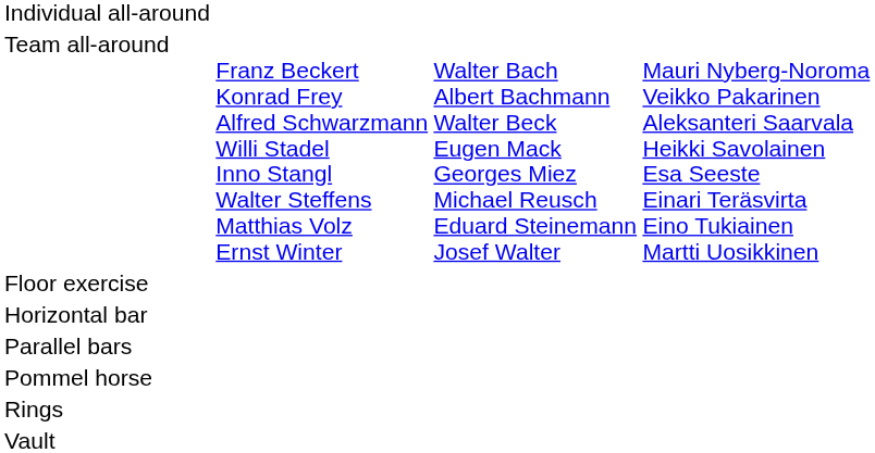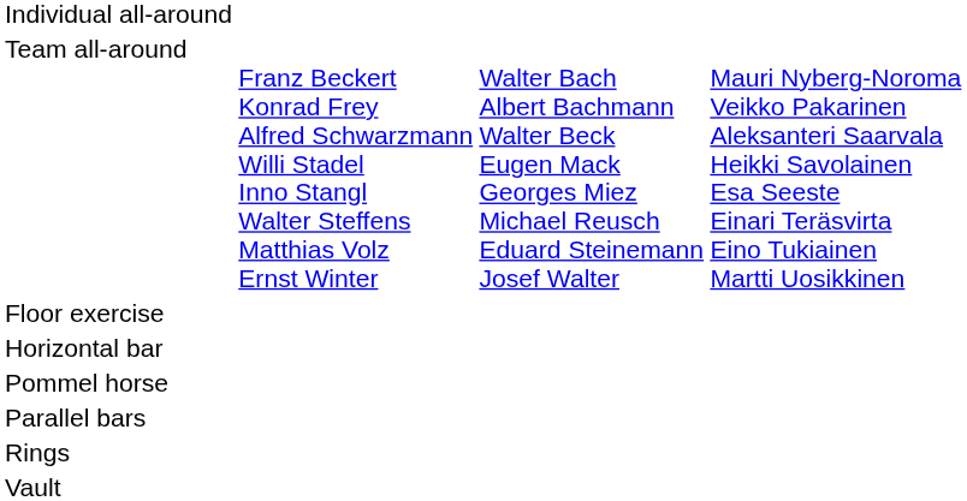 <table>
 <tr valign="top">
 <td>Individual all-around<br></td>
 <td></td>
 <td></td>
 <td></td>
 </tr>
 <tr valign="top">
 <td>Team all-around<br></td>
 <td><br><a href='#'>Franz Beckert</a><br><a href='#'>Konrad Frey</a><br><a href='#'>Alfred Schwarzmann</a><br><a href='#'>Willi Stadel</a><br><a href='#'>Inno Stangl</a><br><a href='#'>Walter Steffens</a><br><a href='#'>Matthias Volz</a><br><a href='#'>Ernst Winter</a></td>
 <td><br><a href='#'>Walter Bach</a><br><a href='#'>Albert Bachmann</a><br><a href='#'>Walter Beck</a><br><a href='#'>Eugen Mack</a><br><a href='#'>Georges Miez</a><br><a href='#'>Michael Reusch</a><br><a href='#'>Eduard Steinemann</a><br><a href='#'>Josef Walter</a></td>
 <td><br><a href='#'>Mauri Nyberg-Noroma</a><br><a href='#'>Veikko Pakarinen</a><br><a href='#'>Aleksanteri Saarvala</a><br><a href='#'>Heikki Savolainen</a><br><a href='#'>Esa Seeste</a><br><a href='#'>Einari Teräsvirta</a><br><a href='#'>Eino Tukiainen</a><br><a href='#'>Martti Uosikkinen</a></td>
 </tr>
 <tr valign="top">
 <td>Floor exercise<br></td>
 <td></td>
 <td></td>
 <td><br></td>
 </tr>
 <tr valign="top">
 <td>Horizontal bar<br></td>
 <td></td>
 <td></td>
 <td></td>
 </tr>
 <tr valign="top">
-<td>Parallel bars<br></td>
+<td>Pommel horse<br></td>
 <td></td>
 <td></td>
 <td></td>
 </tr>
 <tr valign="top">
-<td>Pommel horse<br></td>
+<td>Parallel bars<br></td>
 <td></td>
 <td></td>
 <td></td>
 </tr>
 <tr valign="top">
 <td>Rings<br></td>
 <td></td>
 <td></td>
 <td></td>
 </tr>
 <tr valign="top">
 <td>Vault<br></td>
 <td></td>
 <td></td>
 <td></td>
 </tr>
 </table>
